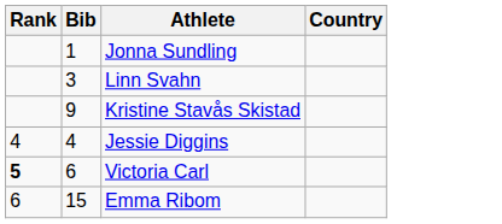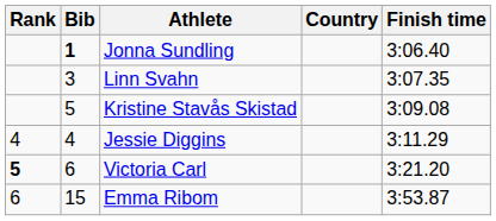 <table class="wikitable sortable">
 <tr>
 <th>Rank</th>
 <th>Bib</th>
 <th>Athlete</th>
 <th>Country</th>
+<th>Finish time</th>
 </tr>
 <tr>
 <td></td>
-<td>1</td>
+<td><strong>1</strong></td>
 <td align="left"><a href='#'>Jonna Sundling</a></td>
 <td align="left"></td>
+<td>3:06.40</td>
 </tr>
 <tr>
 <td></td>
 <td>3</td>
 <td align="left"><a href='#'>Linn Svahn</a></td>
 <td align="left"></td>
+<td>3:07.35</td>
 </tr>
 <tr>
 <td></td>
-<td>9</td>
+<td>5</td>
 <td align="left"><a href='#'>Kristine Stavås Skistad</a></td>
 <td align="left"></td>
+<td>3:09.08</td>
 </tr>
 <tr>
 <td>4</td>
 <td>4 </td>
 <td align="left"><a href='#'>Jessie Diggins</a></td>
 <td align="left"></td>
+<td>3:11.29</td>
 </tr>
 <tr>
 <td><strong>5</strong></td>
 <td>6</td>
 <td align="left"><a href='#'>Victoria Carl</a></td>
 <td align="left"></td>
+<td>3:21.20</td>
 </tr>
 <tr>
 <td>6</td>
 <td>15</td>
 <td align="left"><a href='#'>Emma Ribom</a></td>
 <td align="left"></td>
+<td>3:53.87</td>
 </tr>
 </table>
